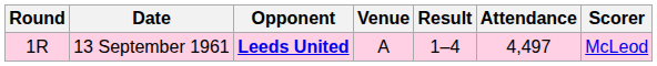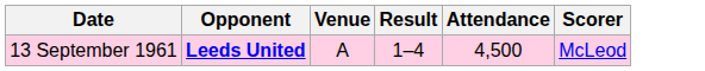 <table class="wikitable sortable" style="text-align:center;">
 <tr>
-<th>Round</th>
 <th>Date</th>
 <th>Opponent</th>
 <th>Venue</th>
 <th>Result</th>
 <th>Attendance</th>
 <th>Scorer</th>
 </tr>
 <tr style="background:#ffd0e3;">
-<td>1R</td>
 <td>13 September 1961</td>
 <td><strong><a href='#'>Leeds United</a></strong></td>
 <td>A</td>
 <td>1–4</td>
-<td>4,497</td>
+<td>4,500</td>
 <td><a href='#'>McLeod</a></td>
 </tr>
 </table>
